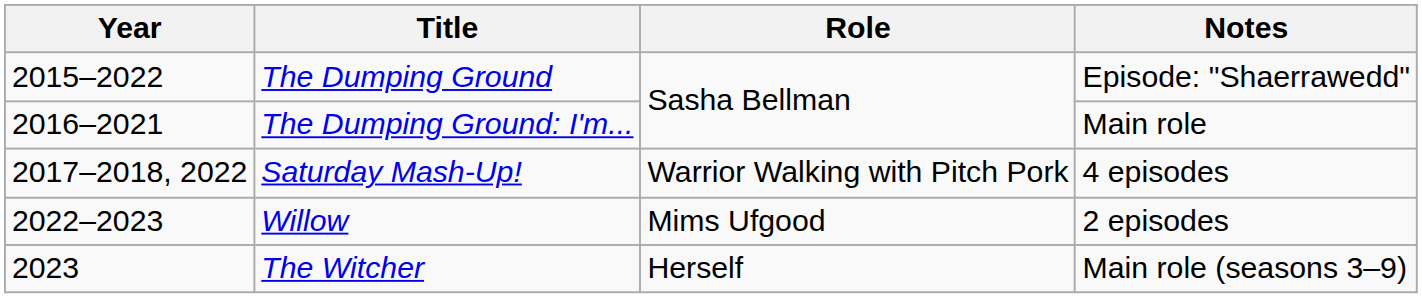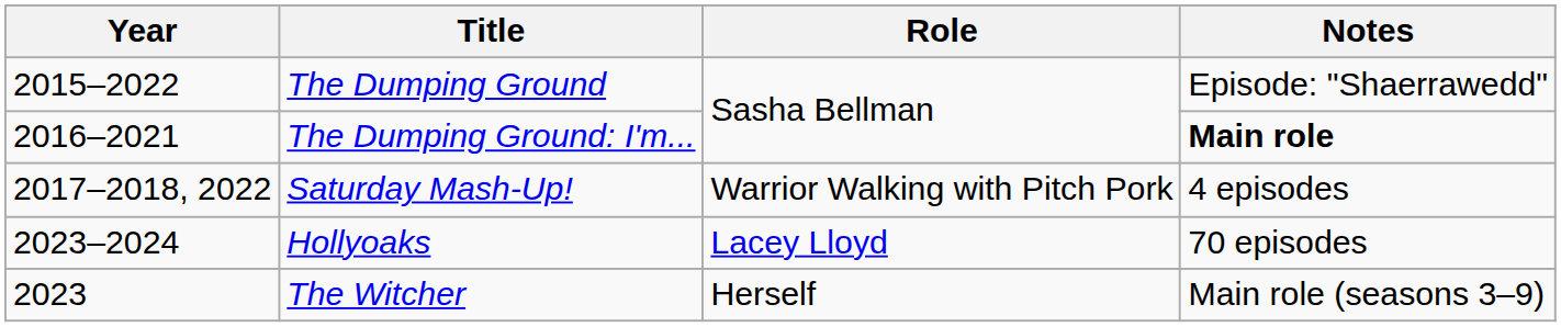 <table class="wikitable">
 <tr>
 <th>Year</th>
 <th>Title</th>
 <th>Role</th>
 <th>Notes</th>
 </tr>
 <tr>
 <td>2015–2022</td>
 <td><em><a href='#'>The Dumping Ground</a></em></td>
 <td rowspan="2">Sasha Bellman</td>
 <td>Episode: "Shaerrawedd"</td>
 </tr>
 <tr>
 <td>2016–2021</td>
 <td><em><a href='#'>The Dumping Ground: I'm...</a></em></td>
-<td>Main role</td>
+<td><strong>Main role</strong></td>
 </tr>
 <tr>
 <td>2017–2018, 2022</td>
 <td><em><a href='#'>Saturday Mash-Up!</a></em></td>
 <td>Warrior Walking with Pitch Pork</td>
 <td>4 episodes</td>
 </tr>
 <tr>
-<td>2022–2023</td>
-<td><em><a href='#'>Willow</a></em></td>
-<td>Mims Ufgood</td>
-<td>2 episodes</td>
+<td>2023–2024</td>
+<td><em><a href='#'>Hollyoaks</a></em></td>
+<td><a href='#'>Lacey Lloyd</a></td>
+<td>70 episodes</td>
 </tr>
 <tr>
 <td>2023</td>
 <td><em><a href='#'>The Witcher</a></em></td>
 <td>Herself</td>
 <td>Main role (seasons 3–9)</td>
 </tr>
 </table>
